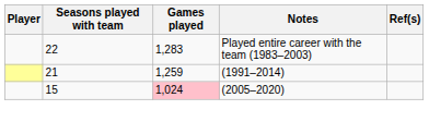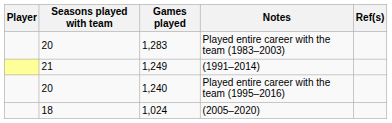 <table class="wikitable sortable plainrowheaders">
 <tr>
 <th scope="col">Player</th>
 <th scope="col">Seasons played with team</th>
 <th scope="col">Games played</th>
 <th scope="col">Notes</th>
 <th scope="col" class="unsortable">Ref(s)</th>
 </tr>
 <tr>
 <td></td>
-<td>22</td>
+<td>20</td>
 <td>1,283</td>
 <td>Played entire career with the team (1983–2003)</td>
 <td></td>
 </tr>
 <tr>
 <td style="background:#FFFF99"></td>
 <td>21</td>
-<td>1,259</td>
+<td>1,249</td>
 <td>(1991–2014)</td>
 <td></td>
 </tr>
 <tr>
 <td></td>
-<td>15</td>
-<td style="background: pink;">1,024</td>
+<td>20</td>
+<td>1,240</td>
+<td>Played entire career with the team (1995–2016)</td>
+<td></td>
+</tr>
+<tr>
+<td></td>
+<td>18</td>
+<td>1,024</td>
 <td>(2005–2020)</td>
 <td></td>
 </tr>
 </table>
